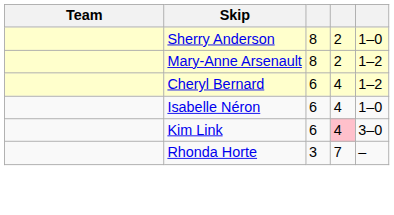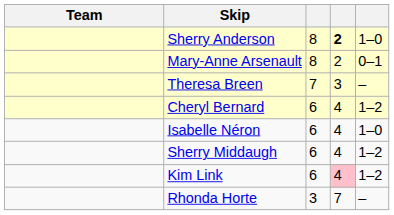 <table class="wikitable">
 <tr>
 <th width=170>Team</th>
 <th width=150>Skip</th>
 <th width=20></th>
 <th width=20></th>
 <th width=30></th>
 </tr>
 <tr bgcolor=#ffffcc>
 <td></td>
 <td><a href='#'>Sherry Anderson</a></td>
 <td>8</td>
-<td>2</td>
+<td><strong>2</strong></td>
 <td>1–0</td>
 </tr>
 <tr bgcolor=#ffffcc>
 <td></td>
 <td><a href='#'>Mary-Anne Arsenault</a></td>
 <td>8</td>
 <td>2</td>
-<td>1–2</td>
+<td>0–1</td>
+</tr>
+<tr bgcolor=#ffffcc>
+<td></td>
+<td><a href='#'>Theresa Breen</a></td>
+<td>7</td>
+<td>3</td>
+<td>–</td>
 </tr>
 <tr bgcolor=#ffffcc>
 <td></td>
 <td><a href='#'>Cheryl Bernard</a></td>
 <td>6</td>
 <td>4</td>
 <td>1–2</td>
 </tr>
 <tr>
 <td></td>
 <td><a href='#'>Isabelle Néron</a></td>
 <td>6</td>
 <td>4</td>
 <td>1–0</td>
 </tr>
 <tr>
 <td></td>
+<td><a href='#'>Sherry Middaugh</a></td>
+<td>6</td>
+<td>4</td>
+<td>1–2</td>
+</tr>
+<tr>
+<td></td>
 <td><a href='#'>Kim Link</a></td>
 <td>6</td>
 <td style="background: pink;">4</td>
-<td>3–0</td>
+<td>1–2</td>
 </tr>
 <tr>
 <td></td>
 <td><a href='#'>Rhonda Horte</a></td>
 <td>3</td>
 <td>7</td>
 <td>–</td>
 </tr>
 </table>
